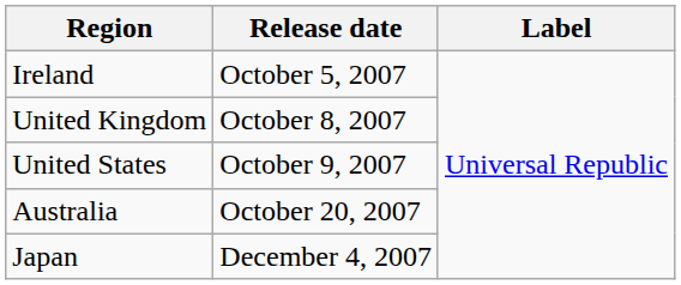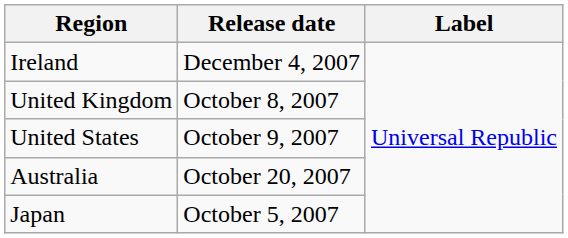 <table class="wikitable">
 <tr>
 <th>Region</th>
 <th>Release date</th>
 <th>Label</th>
 </tr>
 <tr>
 <td>Ireland</td>
-<td>October 5, 2007</td>
+<td>December 4, 2007</td>
 <td rowspan="5"><a href='#'>Universal Republic</a></td>
 </tr>
 <tr>
 <td>United Kingdom</td>
 <td>October 8, 2007</td>
 </tr>
 <tr>
 <td>United States</td>
 <td>October 9, 2007</td>
 </tr>
 <tr>
 <td>Australia</td>
 <td>October 20, 2007</td>
 </tr>
 <tr>
 <td>Japan</td>
-<td>December 4, 2007</td>
+<td>October 5, 2007</td>
 </tr>
 </table>
